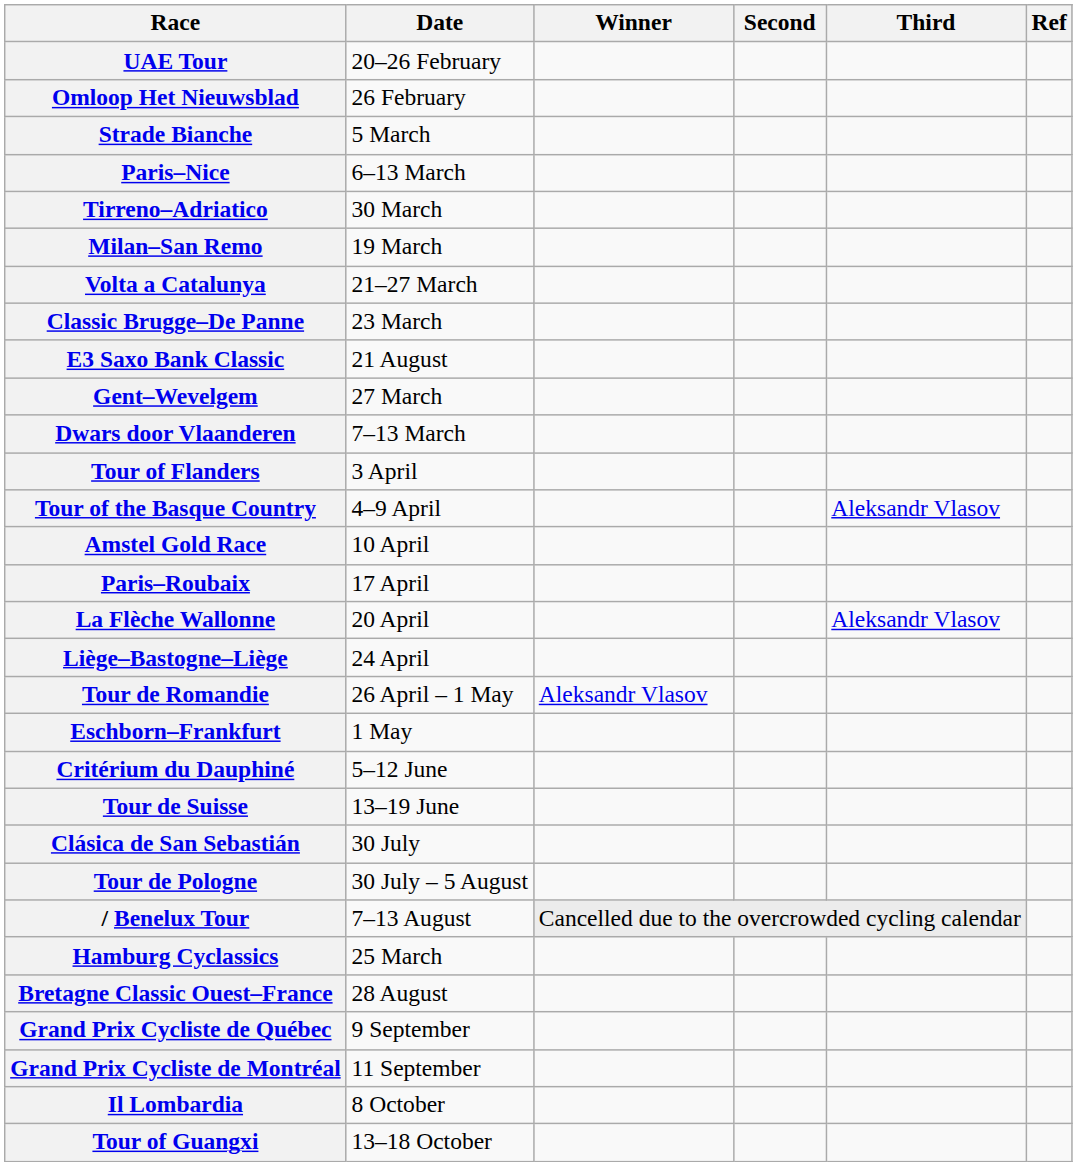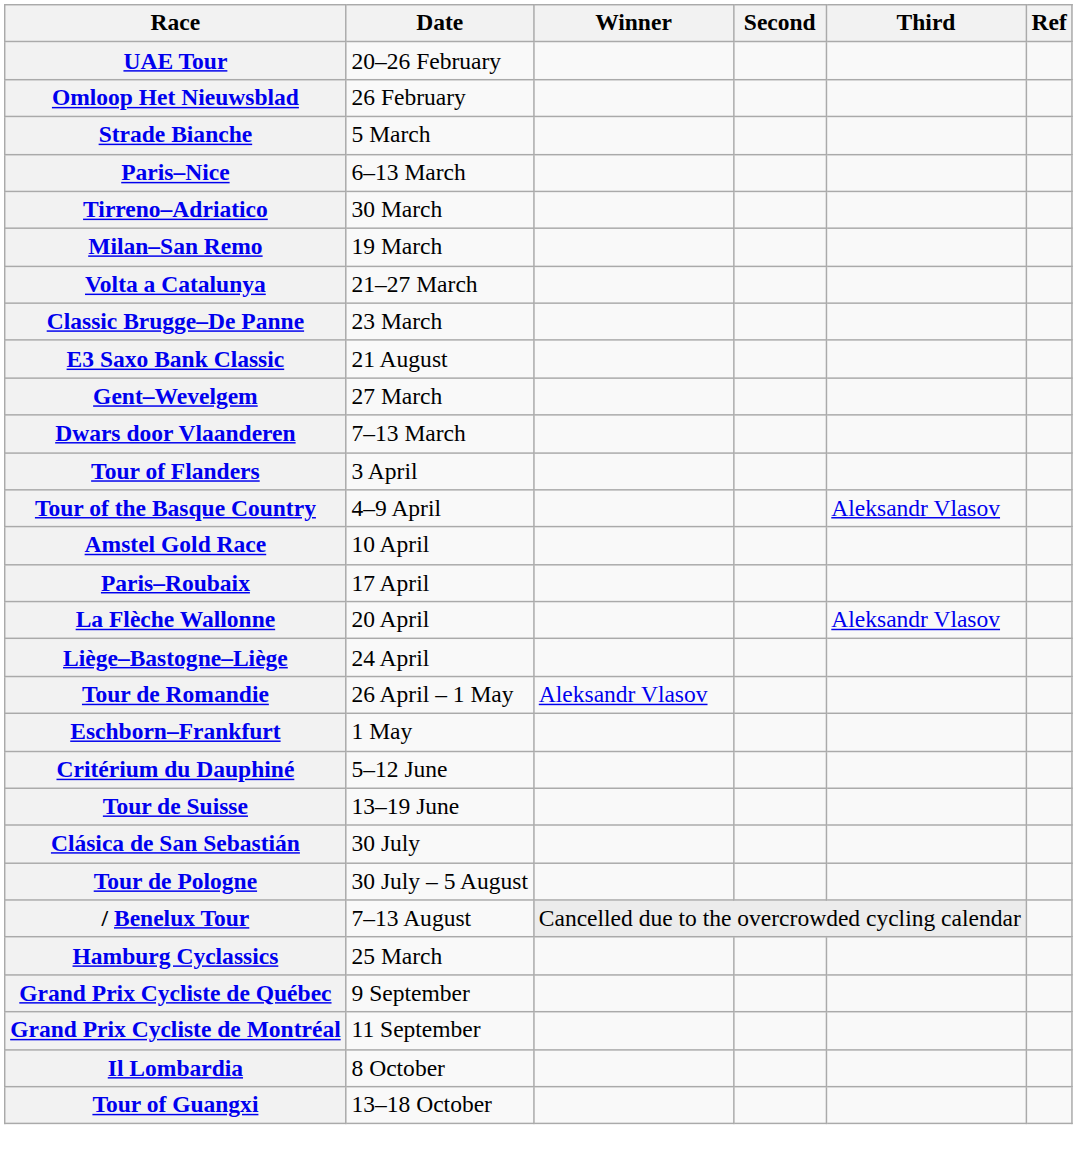 <table class="wikitable plainrowheaders">
 <tr>
 <th scope="col">Race</th>
 <th scope="col">Date</th>
 <th scope="col">Winner</th>
 <th scope="col">Second</th>
 <th scope="col">Third</th>
 <th scope="col">Ref</th>
 </tr>
 <tr>
 <th scope="row"> <a href='#'>UAE Tour</a></th>
 <td>20–26 February</td>
 <td></td>
 <td></td>
 <td></td>
 <td align="center"></td>
 </tr>
 <tr>
 <th scope="row"> <a href='#'>Omloop Het Nieuwsblad</a></th>
 <td>26 February</td>
 <td></td>
 <td></td>
 <td></td>
 <td align="center"></td>
 </tr>
 <tr>
 <th scope="row"> <a href='#'>Strade Bianche</a></th>
 <td>5 March</td>
 <td></td>
 <td></td>
 <td></td>
 <td align="center"></td>
 </tr>
 <tr>
 <th scope="row"> <a href='#'>Paris–Nice</a></th>
 <td>6–13 March</td>
 <td></td>
 <td></td>
 <td></td>
 <td align="center"></td>
 </tr>
 <tr>
 <th scope="row"> <a href='#'>Tirreno–Adriatico</a></th>
 <td>30 March</td>
 <td></td>
 <td></td>
 <td></td>
 <td align="center"></td>
 </tr>
 <tr>
 <th scope="row"> <a href='#'>Milan–San Remo</a></th>
 <td>19 March</td>
 <td></td>
 <td></td>
 <td></td>
 <td align="center"></td>
 </tr>
 <tr>
 <th scope="row"> <a href='#'>Volta a Catalunya</a></th>
 <td>21–27 March</td>
 <td></td>
 <td></td>
 <td></td>
 <td align="center"></td>
 </tr>
 <tr>
 <th scope="row"> <a href='#'>Classic Brugge–De Panne</a></th>
 <td>23 March</td>
 <td></td>
 <td></td>
 <td></td>
 <td align="center"></td>
 </tr>
 <tr>
 <th scope="row"> <a href='#'>E3 Saxo Bank Classic</a></th>
 <td>21 August</td>
 <td></td>
 <td></td>
 <td></td>
 <td align="center"></td>
 </tr>
 <tr>
 <th scope="row"> <a href='#'>Gent–Wevelgem</a></th>
 <td>27 March</td>
 <td></td>
 <td></td>
 <td></td>
 <td align="center"></td>
 </tr>
 <tr>
 <th scope="row"> <a href='#'>Dwars door Vlaanderen</a></th>
 <td>7–13 March</td>
 <td></td>
 <td></td>
 <td></td>
 <td align="center"></td>
 </tr>
 <tr>
 <th scope="row"> <a href='#'>Tour of Flanders</a></th>
 <td>3 April</td>
 <td></td>
 <td></td>
 <td></td>
 <td align="center"></td>
 </tr>
 <tr>
 <th scope="row"> <a href='#'>Tour of the Basque Country</a></th>
 <td>4–9 April</td>
 <td></td>
 <td></td>
 <td> <a href='#'>Aleksandr Vlasov</a></td>
 <td align="center"></td>
 </tr>
 <tr>
 <th scope="row"> <a href='#'>Amstel Gold Race</a></th>
 <td>10 April</td>
 <td></td>
 <td></td>
 <td></td>
 <td align="center"></td>
 </tr>
 <tr>
 <th scope="row"> <a href='#'>Paris–Roubaix</a></th>
 <td>17 April</td>
 <td></td>
 <td></td>
 <td></td>
 <td align="center"></td>
 </tr>
 <tr>
 <th scope="row"> <a href='#'>La Flèche Wallonne</a></th>
 <td>20 April</td>
 <td></td>
 <td></td>
 <td> <a href='#'>Aleksandr Vlasov</a></td>
 <td align="center"></td>
 </tr>
 <tr>
 <th scope="row"> <a href='#'>Liège–Bastogne–Liège</a></th>
 <td>24 April</td>
 <td></td>
 <td></td>
 <td></td>
 <td align="center"></td>
 </tr>
 <tr>
 <th scope="row"> <a href='#'>Tour de Romandie</a></th>
 <td>26 April – 1 May</td>
 <td> <a href='#'>Aleksandr Vlasov</a></td>
 <td></td>
 <td></td>
 <td align="center"></td>
 </tr>
 <tr>
 <th scope="row"> <a href='#'>Eschborn–Frankfurt</a></th>
 <td>1 May</td>
 <td></td>
 <td></td>
 <td></td>
 <td align="center"></td>
 </tr>
 <tr>
 <th scope="row"> <a href='#'>Critérium du Dauphiné</a></th>
 <td>5–12 June</td>
 <td></td>
 <td></td>
 <td></td>
 <td align="center"></td>
 </tr>
 <tr>
 <th scope="row"> <a href='#'>Tour de Suisse</a></th>
 <td>13–19 June</td>
 <td></td>
 <td></td>
 <td></td>
 <td align="center"></td>
 </tr>
 <tr>
 <th scope="row"> <a href='#'>Clásica de San Sebastián</a></th>
 <td>30 July</td>
 <td></td>
 <td></td>
 <td></td>
 <td align="center"></td>
 </tr>
 <tr>
 <th scope="row"> <a href='#'>Tour de Pologne</a></th>
 <td>30 July – 5 August</td>
 <td></td>
 <td></td>
 <td></td>
 <td align="center"></td>
 </tr>
 <tr>
 <th scope="row">/ <a href='#'>Benelux Tour</a></th>
 <td>7–13 August</td>
 <td bgcolor="#ececec" colspan="3" align="center"><span>Cancelled due to the overcrowded cycling calendar </span></td>
 <td align="center"></td>
 </tr>
 <tr>
 <th scope="row"> <a href='#'>Hamburg Cyclassics</a></th>
 <td>25 March</td>
 <td></td>
 <td></td>
 <td></td>
 <td align="center"></td>
 </tr>
 <tr>
-<th scope="row"> <a href='#'>Bretagne Classic Ouest–France</a></th>
-<td>28 August</td>
-<td></td>
-<td></td>
-<td></td>
-<td align="center"></td>
-</tr>
-<tr>
 <th scope="row"> <a href='#'>Grand Prix Cycliste de Québec</a></th>
 <td>9 September</td>
 <td></td>
 <td></td>
 <td></td>
 <td align="center"></td>
 </tr>
 <tr>
 <th scope="row"> <a href='#'>Grand Prix Cycliste de Montréal</a></th>
 <td>11 September</td>
 <td></td>
 <td></td>
 <td></td>
 <td align="center"></td>
 </tr>
 <tr>
 <th scope="row"> <a href='#'>Il Lombardia</a></th>
 <td>8 October</td>
 <td></td>
 <td></td>
 <td></td>
 <td align="center"></td>
 </tr>
 <tr>
 <th scope="row"> <a href='#'>Tour of Guangxi</a></th>
 <td>13–18 October</td>
 <td></td>
 <td></td>
 <td></td>
 <td align="center"></td>
 </tr>
 </table>
